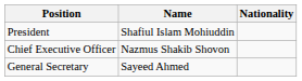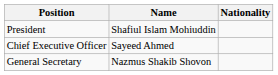 <table class="wikitable">
 <tr>
 <th>Position</th>
 <th>Name</th>
 <th>Nationality</th>
 </tr>
 <tr>
 <td>President</td>
 <td>Shafiul Islam Mohiuddin</td>
 <td></td>
 </tr>
 <tr>
 <td>Chief Executive Officer</td>
-<td>Nazmus Shakib Shovon</td>
+<td>Sayeed Ahmed</td>
 <td></td>
 </tr>
 <tr>
 <td>General Secretary</td>
-<td>Sayeed Ahmed</td>
+<td>Nazmus Shakib Shovon</td>
 <td></td>
 </tr>
 </table>
